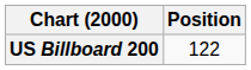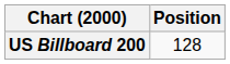 <table class="wikitable plainrowheaders">
 <tr>
 <th scope="col">Chart (2000)</th>
 <th scope="col">Position</th>
 </tr>
 <tr>
 <th scope="row">US <em>Billboard</em> 200</th>
-<td align="center">122</td>
+<td align="center">128</td>
 </tr>
 </table>
